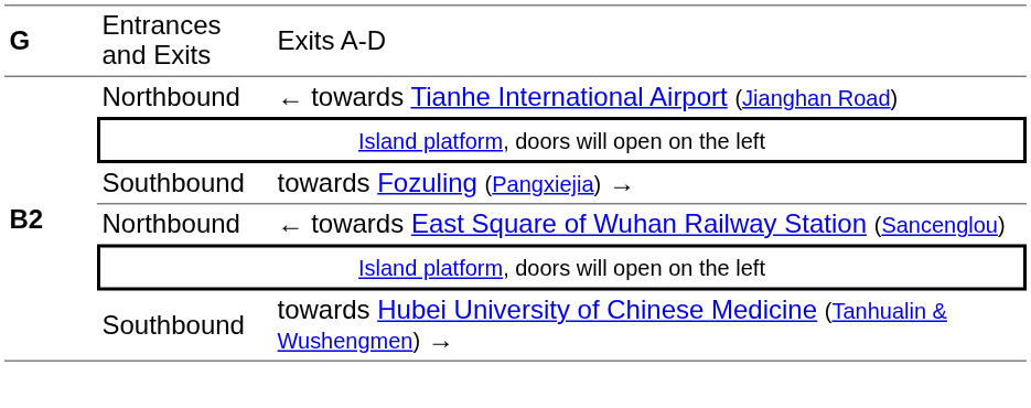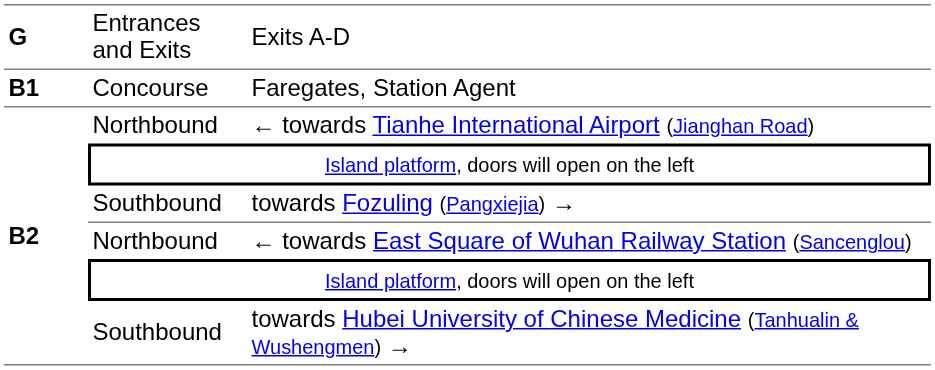 <table table border=0 cellspacing=0 cellpadding=3>
 <tr>
 <td style="border-top:solid 1px gray;border-bottom:solid 1px gray;" width=50><strong>G</strong></td>
 <td style="border-top:solid 1px gray;border-bottom:solid 1px gray;" width=100>Entrances and Exits</td>
 <td style="border-top:solid 1px gray;border-bottom:solid 1px gray;" width=450>Exits A-D</td>
+</tr>
+<tr>
+<td style="border-top:solid 0px gray;border-bottom:solid 1px gray;" width=50><strong>B1</strong></td>
+<td style="border-top:solid 0px gray;border-bottom:solid 1px gray;" width=100>Concourse</td>
+<td style="border-top:solid 0px gray;border-bottom:solid 1px gray;" width=450>Faregates, Station Agent</td>
 </tr>
 <tr>
 <td style="border-bottom:solid 1px gray;" rowspan=6><strong>B2</strong></td>
 <td>Northbound</td>
 <td>←  towards <a href='#'>Tianhe International Airport</a> <small>(<a href='#'>Jianghan Road</a>)</small></td>
 </tr>
 <tr>
 <td style="border-right:solid 2px black;border-left:solid 2px black;border-top:solid 2px black;border-bottom:solid 2px black;text-align:center;" colspan=2><small><a href='#'>Island platform</a>, doors will open on the left</small></td>
 </tr>
 <tr>
 <td style="border-bottom:solid 1px gray;">Southbound</td>
 <td style="border-bottom:solid 1px gray;"> towards <a href='#'>Fozuling</a> <small>(<a href='#'>Pangxiejia</a>)</small> →</td>
 </tr>
 <tr>
 <td>Northbound</td>
 <td>←  towards <a href='#'>East Square of Wuhan Railway Station</a> <small>(<a href='#'>Sancenglou</a>)</small></td>
 </tr>
 <tr>
 <td style="border-right:solid 2px black;border-left:solid 2px black;border-top:solid 2px black;border-bottom:solid 2px black;text-align:center;" colspan=2><small><a href='#'>Island platform</a>, doors will open on the left</small></td>
 </tr>
 <tr>
 <td style="border-bottom:solid 1px gray;">Southbound</td>
 <td style="border-bottom:solid 1px gray;"> towards <a href='#'>Hubei University of Chinese Medicine</a> <small>(<a href='#'>Tanhualin & Wushengmen</a>)</small> →</td>
 </tr>
 </table>
